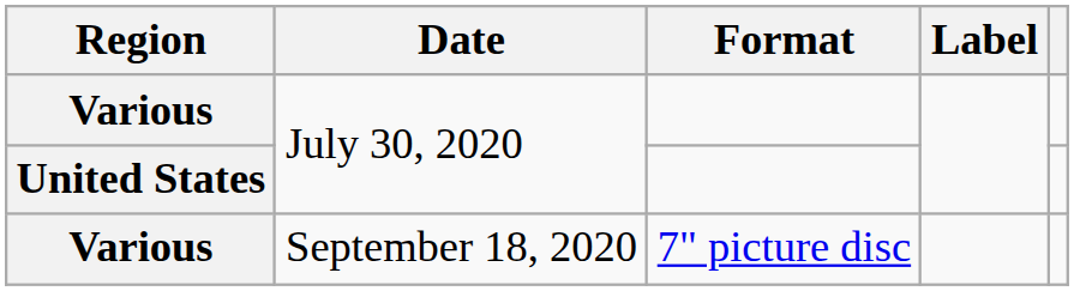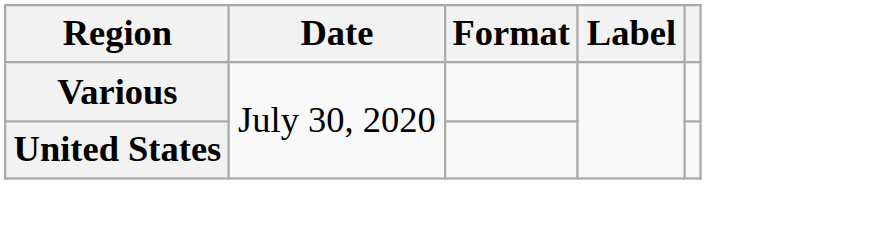 <table class="wikitable plainrowheaders">
 <tr>
 <th scope="col">Region</th>
 <th scope="col">Date</th>
 <th scope="col">Format</th>
 <th scope="col">Label</th>
 <th scope="col"></th>
 </tr>
 <tr>
 <th scope="row">Various</th>
 <td rowspan="2">July 30, 2020</td>
 <td></td>
 <td rowspan="2"></td>
 <td style="text-align:center;"></td>
 </tr>
 <tr>
 <th scope="row">United States</th>
 <td></td>
 <td style="text-align:center;"></td>
 </tr>
-<tr>
-<th scope="row">Various</th>
-<td>September 18, 2020</td>
-<td><a href='#'>7" picture disc</a></td>
-<td></td>
-<td style="text-align:center;"></td>
-</tr>
 </table>
